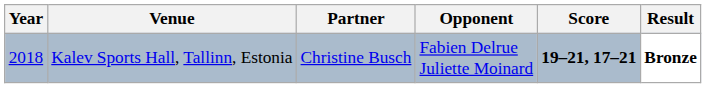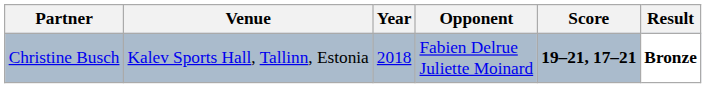 <table class="sortable wikitable" style="font-size: 90%;">
 <tr>
+<th>Partner</th>
+<th>Venue</th>
 <th>Year</th>
-<th>Venue</th>
-<th>Partner</th>
 <th>Opponent</th>
 <th>Score</th>
 <th>Result</th>
 </tr>
 <tr style="background:#AABBCC">
+<td align="left"> <a href='#'>Christine Busch</a></td>
+<td align="left"><a href='#'>Kalev Sports Hall</a>, <a href='#'>Tallinn</a>, Estonia</td>
 <td align="center"><a href='#'>2018</a></td>
-<td align="left"><a href='#'>Kalev Sports Hall</a>, <a href='#'>Tallinn</a>, Estonia</td>
-<td align="left"> <a href='#'>Christine Busch</a></td>
 <td align="left"> <a href='#'>Fabien Delrue</a><br> <a href='#'>Juliette Moinard</a></td>
 <td align="left"><strong>19–21, 17–21</strong></td>
 <td style="text-align:left; background:white"> <strong>Bronze</strong></td>
 </tr>
 </table>
